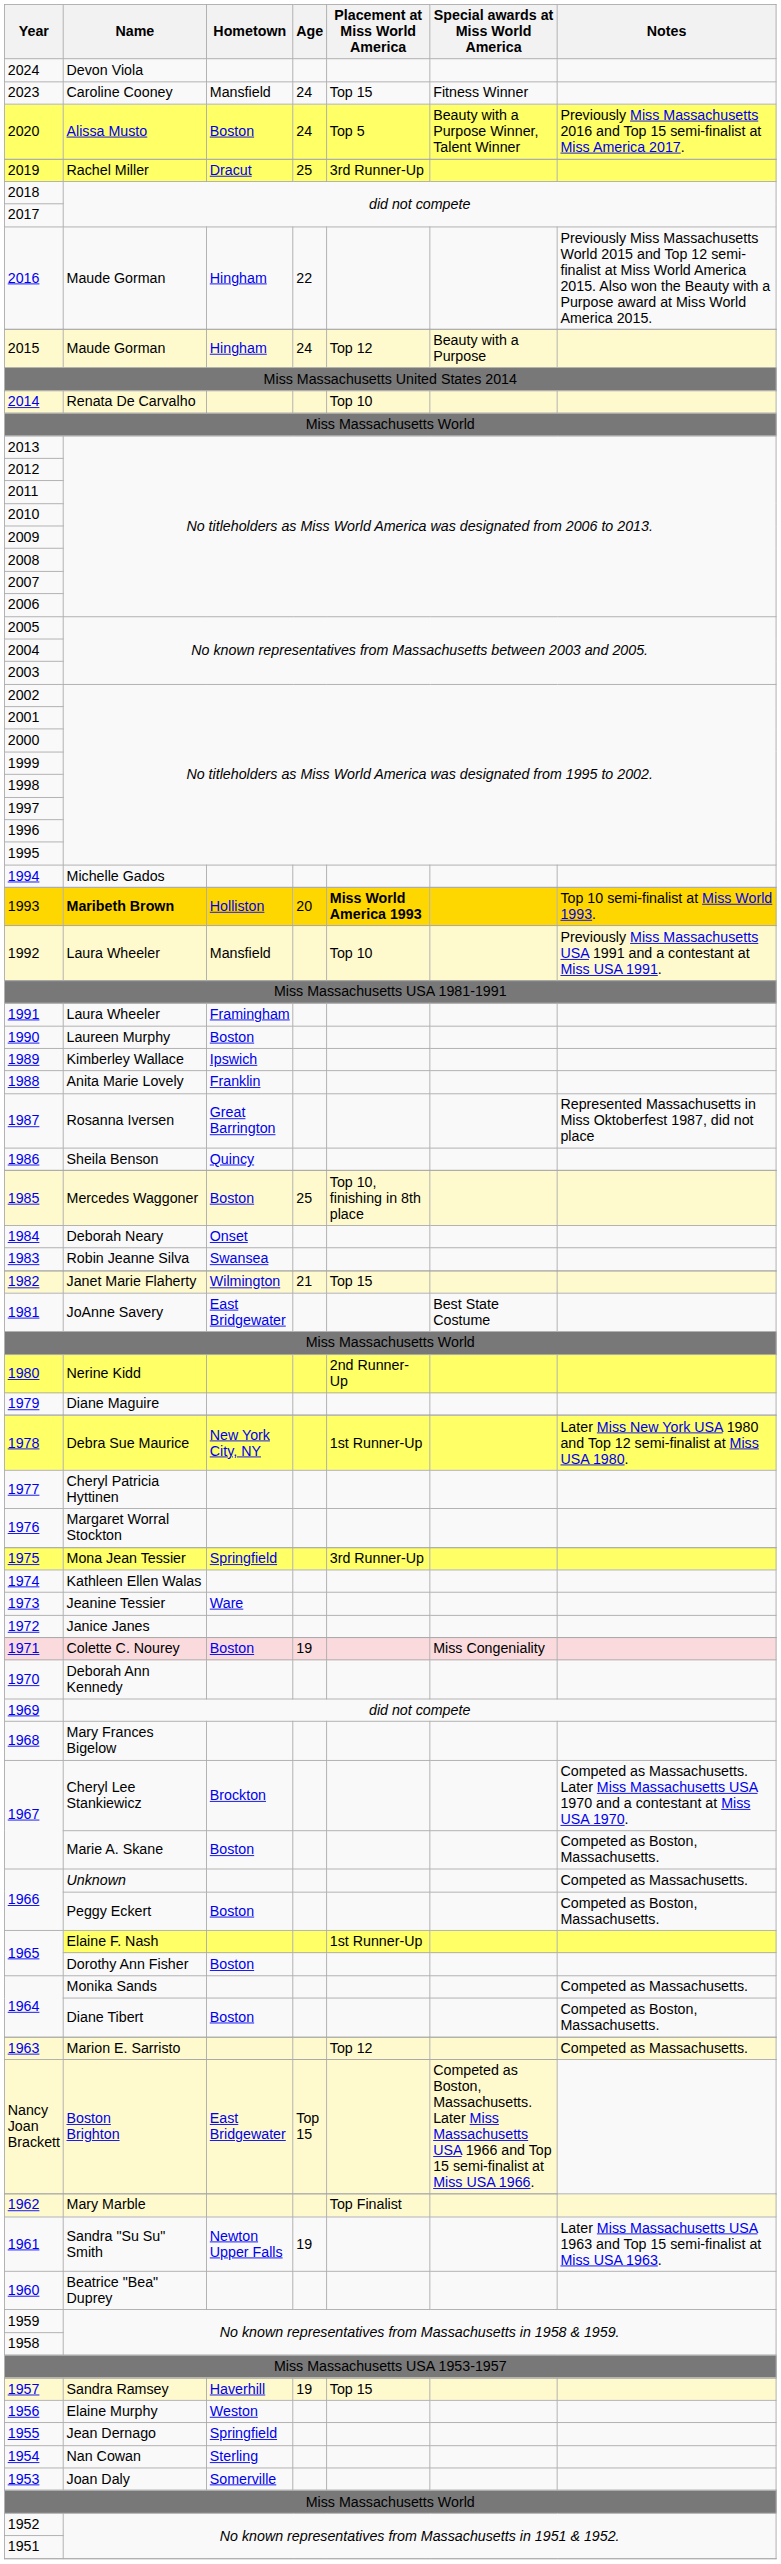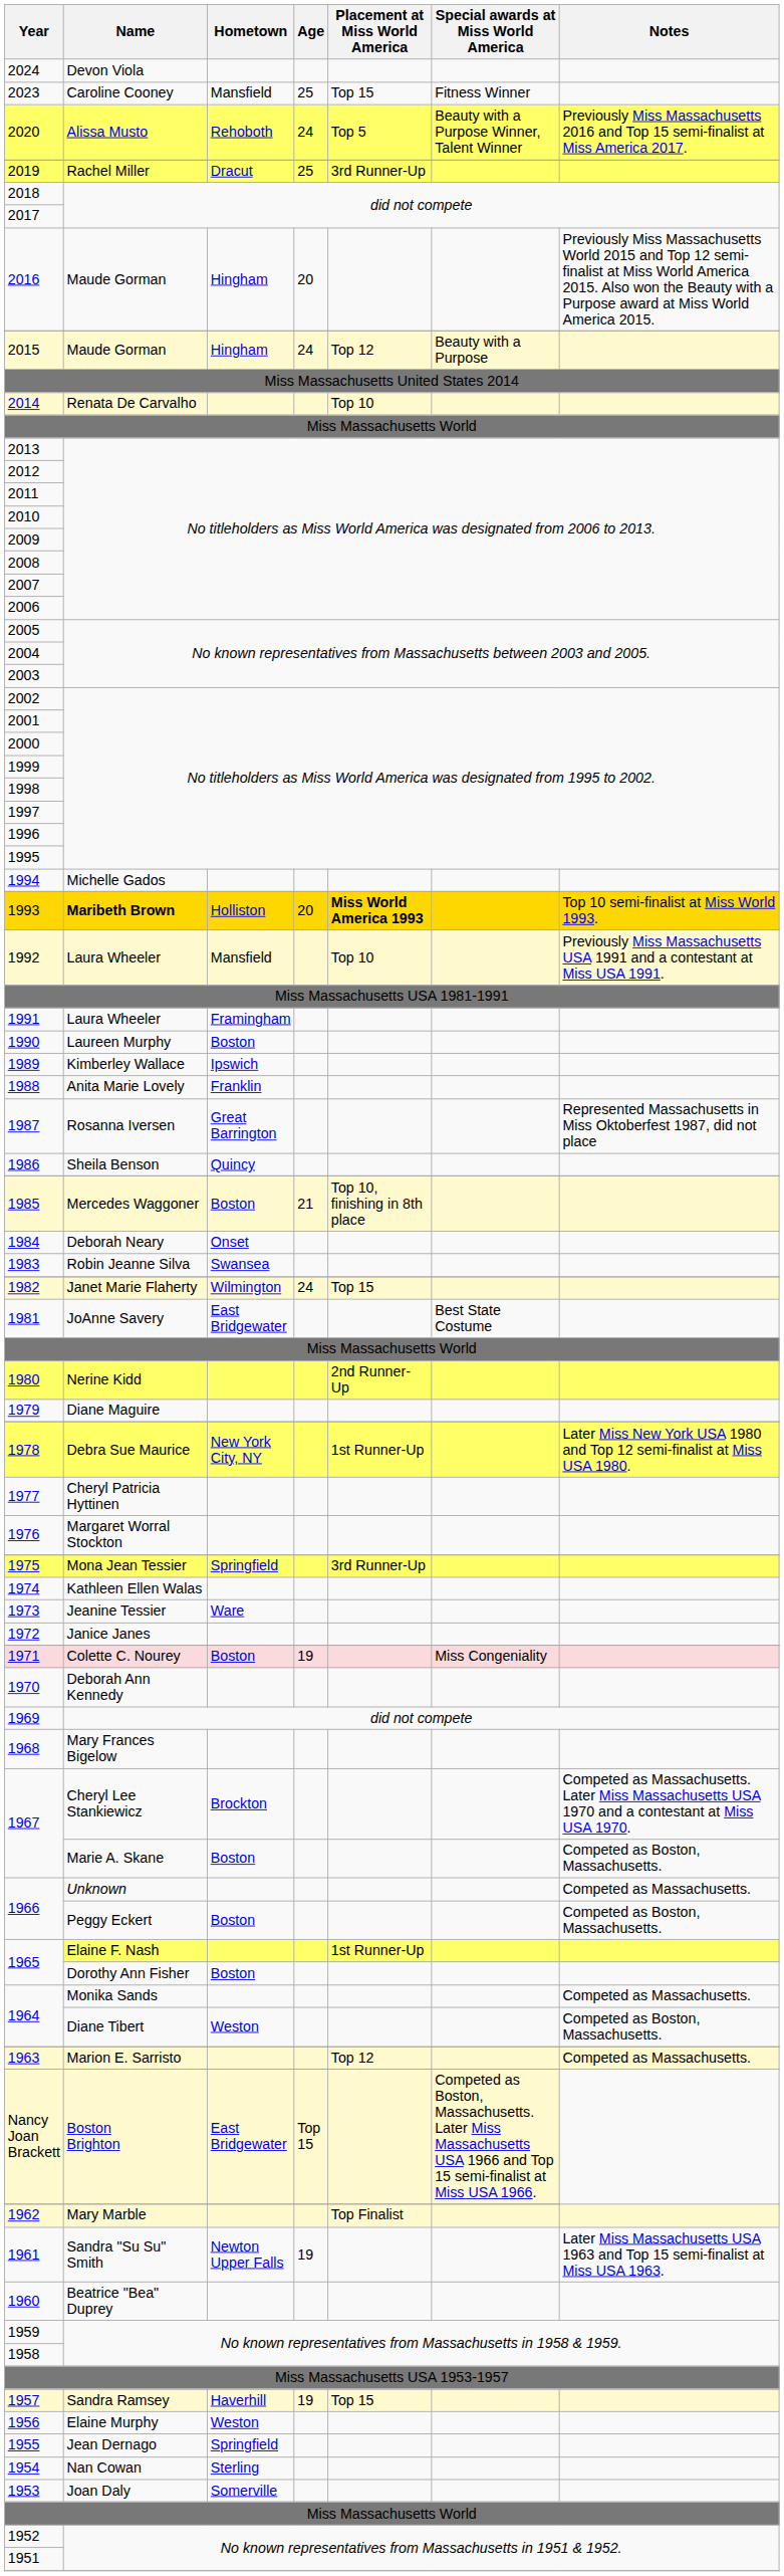 <table class="wikitable">
 <tr>
 <th width=5%>Year</th>
 <th width=20%>Name</th>
 <th width=10%>Hometown</th>
 <th width=3%>Age<br></th>
 <th width=14%>Placement at Miss World America</th>
 <th width=17%>Special awards at Miss World America</th>
 <th width=31%>Notes</th>
 </tr>
 <tr>
 <td>2024</td>
 <td>Devon Viola</td>
 <td></td>
 <td></td>
 <td></td>
 <td></td>
 <td></td>
 </tr>
 <tr>
 <td>2023</td>
 <td>Caroline Cooney<br></td>
 <td>Mansfield</td>
-<td>24</td>
+<td>25</td>
 <td>Top 15</td>
 <td>Fitness Winner</td>
 <td></td>
 </tr>
 <tr style="background-color:#FFFF66;">
 <td>2020</td>
 <td><a href='#'>Alissa Musto</a></td>
-<td><a href='#'>Boston</a></td>
+<td><a href='#'>Rehoboth</a></td>
 <td>24</td>
 <td>Top 5</td>
 <td>Beauty with a Purpose Winner, Talent Winner</td>
 <td>Previously <a href='#'>Miss Massachusetts</a> 2016 and Top 15 semi-finalist at <a href='#'>Miss America 2017</a>.</td>
 </tr>
 <tr>
 </tr>
 <tr style="background-color:#FFFF66;">
 <td>2019</td>
 <td>Rachel Miller</td>
 <td><a href='#'>Dracut</a></td>
 <td>25</td>
 <td>3rd Runner-Up</td>
 <td></td>
 <td></td>
 </tr>
 <tr>
 <td>2018</td>
 <td rowspan=2 colspan=6 align=center><em>did not compete</em></td>
 </tr>
 <tr>
 <td>2017</td>
 </tr>
 <tr>
 <td><a href='#'>2016</a></td>
 <td>Maude Gorman</td>
 <td><a href='#'>Hingham</a></td>
-<td>22</td>
+<td>20</td>
 <td></td>
 <td></td>
 <td>Previously Miss Massachusetts World 2015 and Top 12 semi-finalist at Miss World America 2015. Also won the Beauty with a Purpose award at Miss World America 2015.</td>
 </tr>
 <tr>
 </tr>
 <tr style="background-color:#FFFACD;">
 <td>2015</td>
 <td>Maude Gorman</td>
 <td><a href='#'>Hingham</a></td>
 <td>24</td>
 <td>Top 12</td>
 <td>Beauty with a Purpose</td>
 <td></td>
 </tr>
 <tr bgcolor="#787878" align="center">
 <td colspan="7"><span>Miss Massachusetts United States 2014</span></td>
 </tr>
 <tr>
 </tr>
 <tr style="background-color:#FFFACD;">
 <td><a href='#'>2014</a></td>
 <td>Renata De Carvalho</td>
 <td></td>
 <td></td>
 <td>Top 10</td>
 <td></td>
 <td></td>
 </tr>
 <tr bgcolor="#787878" align="center">
 <td colspan="7"><span>Miss Massachusetts World</span></td>
 </tr>
 <tr>
 <td>2013</td>
 <td rowspan=8 colspan=6 align=center><em>No titleholders as Miss World America was designated from 2006 to 2013.</em></td>
 </tr>
 <tr>
 <td>2012</td>
 </tr>
 <tr>
 <td>2011</td>
 </tr>
 <tr>
 <td>2010</td>
 </tr>
 <tr>
 <td>2009</td>
 </tr>
 <tr>
 <td>2008</td>
 </tr>
 <tr>
 <td>2007</td>
 </tr>
 <tr>
 <td>2006</td>
 </tr>
 <tr>
 <td>2005</td>
 <td rowspan=3 colspan=6 align=center><em>No known representatives from Massachusetts between 2003 and 2005.</em></td>
 </tr>
 <tr>
 <td>2004</td>
 </tr>
 <tr>
 <td>2003</td>
 </tr>
 <tr>
 <td>2002</td>
 <td rowspan=8 colspan=6 align=center><em>No titleholders as Miss World America was designated from 1995 to 2002.</em></td>
 </tr>
 <tr>
 <td>2001</td>
 </tr>
 <tr>
 <td>2000</td>
 </tr>
 <tr>
 <td>1999</td>
 </tr>
 <tr>
 <td>1998</td>
 </tr>
 <tr>
 <td>1997</td>
 </tr>
 <tr>
 <td>1996</td>
 </tr>
 <tr>
 <td>1995</td>
 </tr>
 <tr>
 <td><a href='#'>1994</a></td>
 <td>Michelle Gados</td>
 <td></td>
 <td></td>
 <td></td>
 <td></td>
 <td></td>
 </tr>
 <tr>
 </tr>
 <tr style="background-color:GOLD;">
 <td>1993</td>
 <td><strong>Maribeth Brown</strong></td>
 <td><a href='#'>Holliston</a></td>
 <td>20</td>
 <td><strong>Miss World America 1993</strong></td>
 <td></td>
 <td>Top 10 semi-finalist at <a href='#'>Miss World 1993</a>.</td>
 </tr>
 <tr>
 </tr>
 <tr style="background-color:#FFFACD;">
 <td>1992</td>
 <td>Laura Wheeler</td>
 <td>Mansfield</td>
 <td></td>
 <td>Top 10</td>
 <td></td>
 <td>Previously <a href='#'>Miss Massachusetts USA</a> 1991 and a contestant at <a href='#'>Miss USA 1991</a>.</td>
 </tr>
 <tr bgcolor="#787878" align="center">
 <td colspan="7"><span>Miss Massachusetts USA 1981-1991</span></td>
 </tr>
 <tr>
 <td><a href='#'>1991</a></td>
 <td>Laura Wheeler</td>
 <td><a href='#'>Framingham</a></td>
 <td></td>
 <td></td>
 <td></td>
 <td></td>
 </tr>
 <tr>
 <td><a href='#'>1990</a></td>
 <td>Laureen Murphy</td>
 <td><a href='#'>Boston</a></td>
 <td></td>
 <td></td>
 <td></td>
 <td></td>
 </tr>
 <tr>
 <td><a href='#'>1989</a></td>
 <td>Kimberley Wallace</td>
 <td><a href='#'>Ipswich</a></td>
 <td></td>
 <td></td>
 <td></td>
 <td></td>
 </tr>
 <tr>
 <td><a href='#'>1988</a></td>
 <td>Anita Marie Lovely</td>
 <td><a href='#'>Franklin</a></td>
 <td></td>
 <td></td>
 <td></td>
 <td></td>
 </tr>
 <tr>
 <td><a href='#'>1987</a></td>
 <td>Rosanna Iversen</td>
 <td><a href='#'>Great Barrington</a></td>
 <td></td>
 <td></td>
 <td></td>
 <td>Represented Massachusetts in Miss Oktoberfest 1987, did not place</td>
 </tr>
 <tr>
 <td><a href='#'>1986</a></td>
 <td>Sheila Benson</td>
 <td><a href='#'>Quincy</a></td>
 <td></td>
 <td></td>
 <td></td>
 <td></td>
 </tr>
 <tr>
 </tr>
 <tr style="background-color:#FFFACD;">
 <td><a href='#'>1985</a></td>
 <td>Mercedes Waggoner</td>
 <td><a href='#'>Boston</a></td>
-<td>25</td>
+<td>21</td>
 <td>Top 10, finishing in 8th place</td>
 <td></td>
 <td></td>
 </tr>
 <tr>
 <td><a href='#'>1984</a></td>
 <td>Deborah Neary</td>
 <td><a href='#'>Onset</a></td>
 <td></td>
 <td></td>
 <td></td>
 <td></td>
 </tr>
 <tr>
 <td><a href='#'>1983</a></td>
 <td>Robin Jeanne Silva</td>
 <td><a href='#'>Swansea</a></td>
 <td></td>
 <td></td>
 <td></td>
 <td></td>
 </tr>
 <tr>
 </tr>
 <tr style="background-color:#FFFACD;">
 <td><a href='#'>1982</a></td>
 <td>Janet Marie Flaherty</td>
 <td><a href='#'>Wilmington</a></td>
-<td>21</td>
+<td>24</td>
 <td>Top 15</td>
 <td></td>
 <td></td>
 </tr>
 <tr>
 <td><a href='#'>1981</a></td>
 <td>JoAnne Savery</td>
 <td><a href='#'>East Bridgewater</a></td>
 <td></td>
 <td></td>
 <td>Best State Costume</td>
 <td></td>
 </tr>
 <tr bgcolor="#787878" align="center">
 <td colspan="7"><span>Miss Massachusetts World</span></td>
 </tr>
 <tr>
 </tr>
 <tr style="background-color:#FFFF66;">
 <td><a href='#'>1980</a></td>
 <td>Nerine Kidd</td>
 <td></td>
 <td></td>
 <td>2nd Runner-Up</td>
 <td></td>
 <td></td>
 </tr>
 <tr>
 <td><a href='#'>1979</a></td>
 <td>Diane Maguire</td>
 <td></td>
 <td></td>
 <td></td>
 <td></td>
 <td></td>
 </tr>
 <tr>
 </tr>
 <tr style="background-color:#FFFF66;">
 <td><a href='#'>1978</a></td>
 <td>Debra Sue Maurice</td>
 <td><a href='#'>New York City, NY</a></td>
 <td></td>
 <td>1st Runner-Up</td>
 <td></td>
 <td>Later <a href='#'>Miss New York USA</a> 1980 and Top 12 semi-finalist at <a href='#'>Miss USA 1980</a>.</td>
 </tr>
 <tr>
 <td><a href='#'>1977</a></td>
 <td>Cheryl Patricia Hyttinen</td>
 <td></td>
 <td></td>
 <td></td>
 <td></td>
 <td></td>
 </tr>
 <tr>
 <td><a href='#'>1976</a></td>
 <td>Margaret Worral Stockton</td>
 <td></td>
 <td></td>
 <td></td>
 <td></td>
 <td></td>
 </tr>
 <tr>
 </tr>
 <tr style="background-color:#FFFF66;">
 <td><a href='#'>1975</a></td>
 <td>Mona Jean Tessier</td>
 <td><a href='#'>Springfield</a></td>
 <td></td>
 <td>3rd Runner-Up</td>
 <td></td>
 <td></td>
 </tr>
 <tr>
 <td><a href='#'>1974</a></td>
 <td>Kathleen Ellen Walas</td>
 <td></td>
 <td></td>
 <td></td>
 <td></td>
 <td></td>
 </tr>
 <tr>
 <td><a href='#'>1973</a></td>
 <td>Jeanine Tessier</td>
 <td><a href='#'>Ware</a></td>
 <td></td>
 <td></td>
 <td></td>
 <td></td>
 </tr>
 <tr>
 <td><a href='#'>1972</a></td>
 <td>Janice Janes</td>
 <td></td>
 <td></td>
 <td></td>
 <td></td>
 <td></td>
 </tr>
 <tr>
 </tr>
 <tr style="background-color:#FADADD;">
 <td><a href='#'>1971</a></td>
 <td>Colette C. Nourey</td>
 <td><a href='#'>Boston</a></td>
 <td>19</td>
 <td></td>
 <td>Miss Congeniality</td>
 <td></td>
 </tr>
 <tr>
 <td><a href='#'>1970</a></td>
 <td>Deborah Ann Kennedy</td>
 <td></td>
 <td></td>
 <td></td>
 <td></td>
 <td></td>
 </tr>
 <tr>
 <td><a href='#'>1969</a></td>
 <td colspan=6 align="center"><em>did not compete</em></td>
 </tr>
 <tr>
 <td><a href='#'>1968</a></td>
 <td>Mary Frances Bigelow</td>
 <td></td>
 <td></td>
 <td></td>
 <td></td>
 <td></td>
 </tr>
 <tr>
 <td rowspan=2><a href='#'>1967</a></td>
 <td>Cheryl Lee Stankiewicz</td>
 <td><a href='#'>Brockton</a></td>
 <td></td>
 <td></td>
 <td></td>
 <td>Competed as Massachusetts.<br>Later <a href='#'>Miss Massachusetts USA</a> 1970 and a contestant at <a href='#'>Miss USA 1970</a>.</td>
 </tr>
 <tr>
 <td>Marie A. Skane</td>
 <td><a href='#'>Boston</a></td>
 <td></td>
 <td></td>
 <td></td>
 <td>Competed as Boston, Massachusetts.</td>
 </tr>
 <tr>
 <td rowspan=2><a href='#'>1966</a></td>
 <td><em>Unknown</em></td>
 <td></td>
 <td></td>
 <td></td>
 <td></td>
 <td>Competed as Massachusetts.</td>
 </tr>
 <tr>
 <td>Peggy Eckert</td>
 <td><a href='#'>Boston</a></td>
 <td></td>
 <td></td>
 <td></td>
 <td>Competed as Boston, Massachusetts.</td>
 </tr>
 <tr>
 <td rowspan=2><a href='#'>1965</a></td>
 <td style="background-color:#FFFF66;">Elaine F. Nash</td>
 <td style="background-color:#FFFF66;"></td>
 <td style="background-color:#FFFF66;"></td>
 <td style="background-color:#FFFF66;">1st Runner-Up</td>
 <td style="background-color:#FFFF66;"></td>
 <td style="background-color:#FFFF66;"></td>
 </tr>
 <tr>
 <td>Dorothy Ann Fisher</td>
 <td><a href='#'>Boston</a></td>
 <td></td>
 <td></td>
 <td></td>
 <td></td>
 </tr>
 <tr>
 <td rowspan=2><a href='#'>1964</a></td>
 <td>Monika Sands</td>
 <td></td>
 <td></td>
 <td></td>
 <td></td>
 <td>Competed as Massachusetts.</td>
 </tr>
 <tr>
 <td>Diane Tibert</td>
-<td><a href='#'>Boston</a></td>
+<td><a href='#'>Weston</a></td>
 <td></td>
 <td></td>
 <td></td>
 <td>Competed as Boston, Massachusetts.</td>
 </tr>
 <tr>
 </tr>
 <tr style="background-color:#FFFACD;">
 <td rowspan=2><a href='#'>1963</a></td>
 <td>Marion E. Sarristo</td>
 <td></td>
 <td></td>
 <td>Top 12</td>
 <td></td>
 <td>Competed as Massachusetts.</td>
 </tr>
 <tr>
 </tr>
 <tr style="background-color:#FFFACD;">
 <td>Nancy Joan Brackett</td>
 <td><a href='#'>Boston</a><br><a href='#'>Brighton</a></td>
 <td><a href='#'>East Bridgewater</a></td>
 <td>Top 15</td>
 <td></td>
 <td>Competed as Boston, Massachusetts.<br>Later <a href='#'>Miss Massachusetts USA</a> 1966 and Top 15 semi-finalist at <a href='#'>Miss USA 1966</a>.</td>
 </tr>
 <tr>
 </tr>
 <tr style="background-color:#FFFACD;">
 <td><a href='#'>1962</a></td>
 <td>Mary Marble</td>
 <td></td>
 <td></td>
 <td>Top Finalist</td>
 <td></td>
 <td></td>
 </tr>
 <tr>
 <td><a href='#'>1961</a></td>
 <td>Sandra "Su Su" Smith</td>
 <td><a href='#'>Newton Upper Falls</a></td>
 <td>19</td>
 <td></td>
 <td></td>
 <td>Later <a href='#'>Miss Massachusetts USA</a> 1963 and Top 15 semi-finalist at <a href='#'>Miss USA 1963</a>.</td>
 </tr>
 <tr>
 <td><a href='#'>1960</a></td>
 <td>Beatrice "Bea" Duprey</td>
 <td></td>
 <td></td>
 <td></td>
 <td></td>
 <td></td>
 </tr>
 <tr>
 <td>1959</td>
 <td rowspan=2 colspan=6 align=center><em>No known representatives from Massachusetts in 1958 & 1959.</em></td>
 </tr>
 <tr>
 <td>1958</td>
 </tr>
 <tr bgcolor="#787878" align="center">
 <td colspan="7"><span>Miss Massachusetts USA 1953-1957</span></td>
 </tr>
 <tr>
 </tr>
 <tr style="background-color:#FFFACD;">
 <td><a href='#'>1957</a></td>
 <td>Sandra Ramsey</td>
 <td><a href='#'>Haverhill</a></td>
 <td>19</td>
 <td>Top 15</td>
 <td></td>
 <td></td>
 </tr>
 <tr>
 <td><a href='#'>1956</a></td>
 <td>Elaine Murphy</td>
 <td><a href='#'>Weston</a></td>
 <td></td>
 <td></td>
 <td></td>
 <td></td>
 </tr>
 <tr>
 <td><a href='#'>1955</a></td>
 <td>Jean Dernago</td>
 <td><a href='#'>Springfield</a></td>
 <td></td>
 <td></td>
 <td></td>
 <td></td>
 </tr>
 <tr>
 <td><a href='#'>1954</a></td>
 <td>Nan Cowan</td>
 <td><a href='#'>Sterling</a></td>
 <td></td>
 <td></td>
 <td></td>
 <td></td>
 </tr>
 <tr>
 <td><a href='#'>1953</a></td>
 <td>Joan Daly</td>
 <td><a href='#'>Somerville</a></td>
 <td></td>
 <td></td>
 <td></td>
 <td></td>
 </tr>
 <tr>
 </tr>
 <tr bgcolor="#787878" align="center">
 <td colspan="7"><span>Miss Massachusetts World</span></td>
 </tr>
 <tr>
 <td>1952</td>
 <td rowspan=2 colspan=6 align=center><em>No known representatives from Massachusetts in 1951 & 1952.</em></td>
 </tr>
 <tr>
 <td>1951</td>
 </tr>
 <tr>
 </tr>
 </table>
